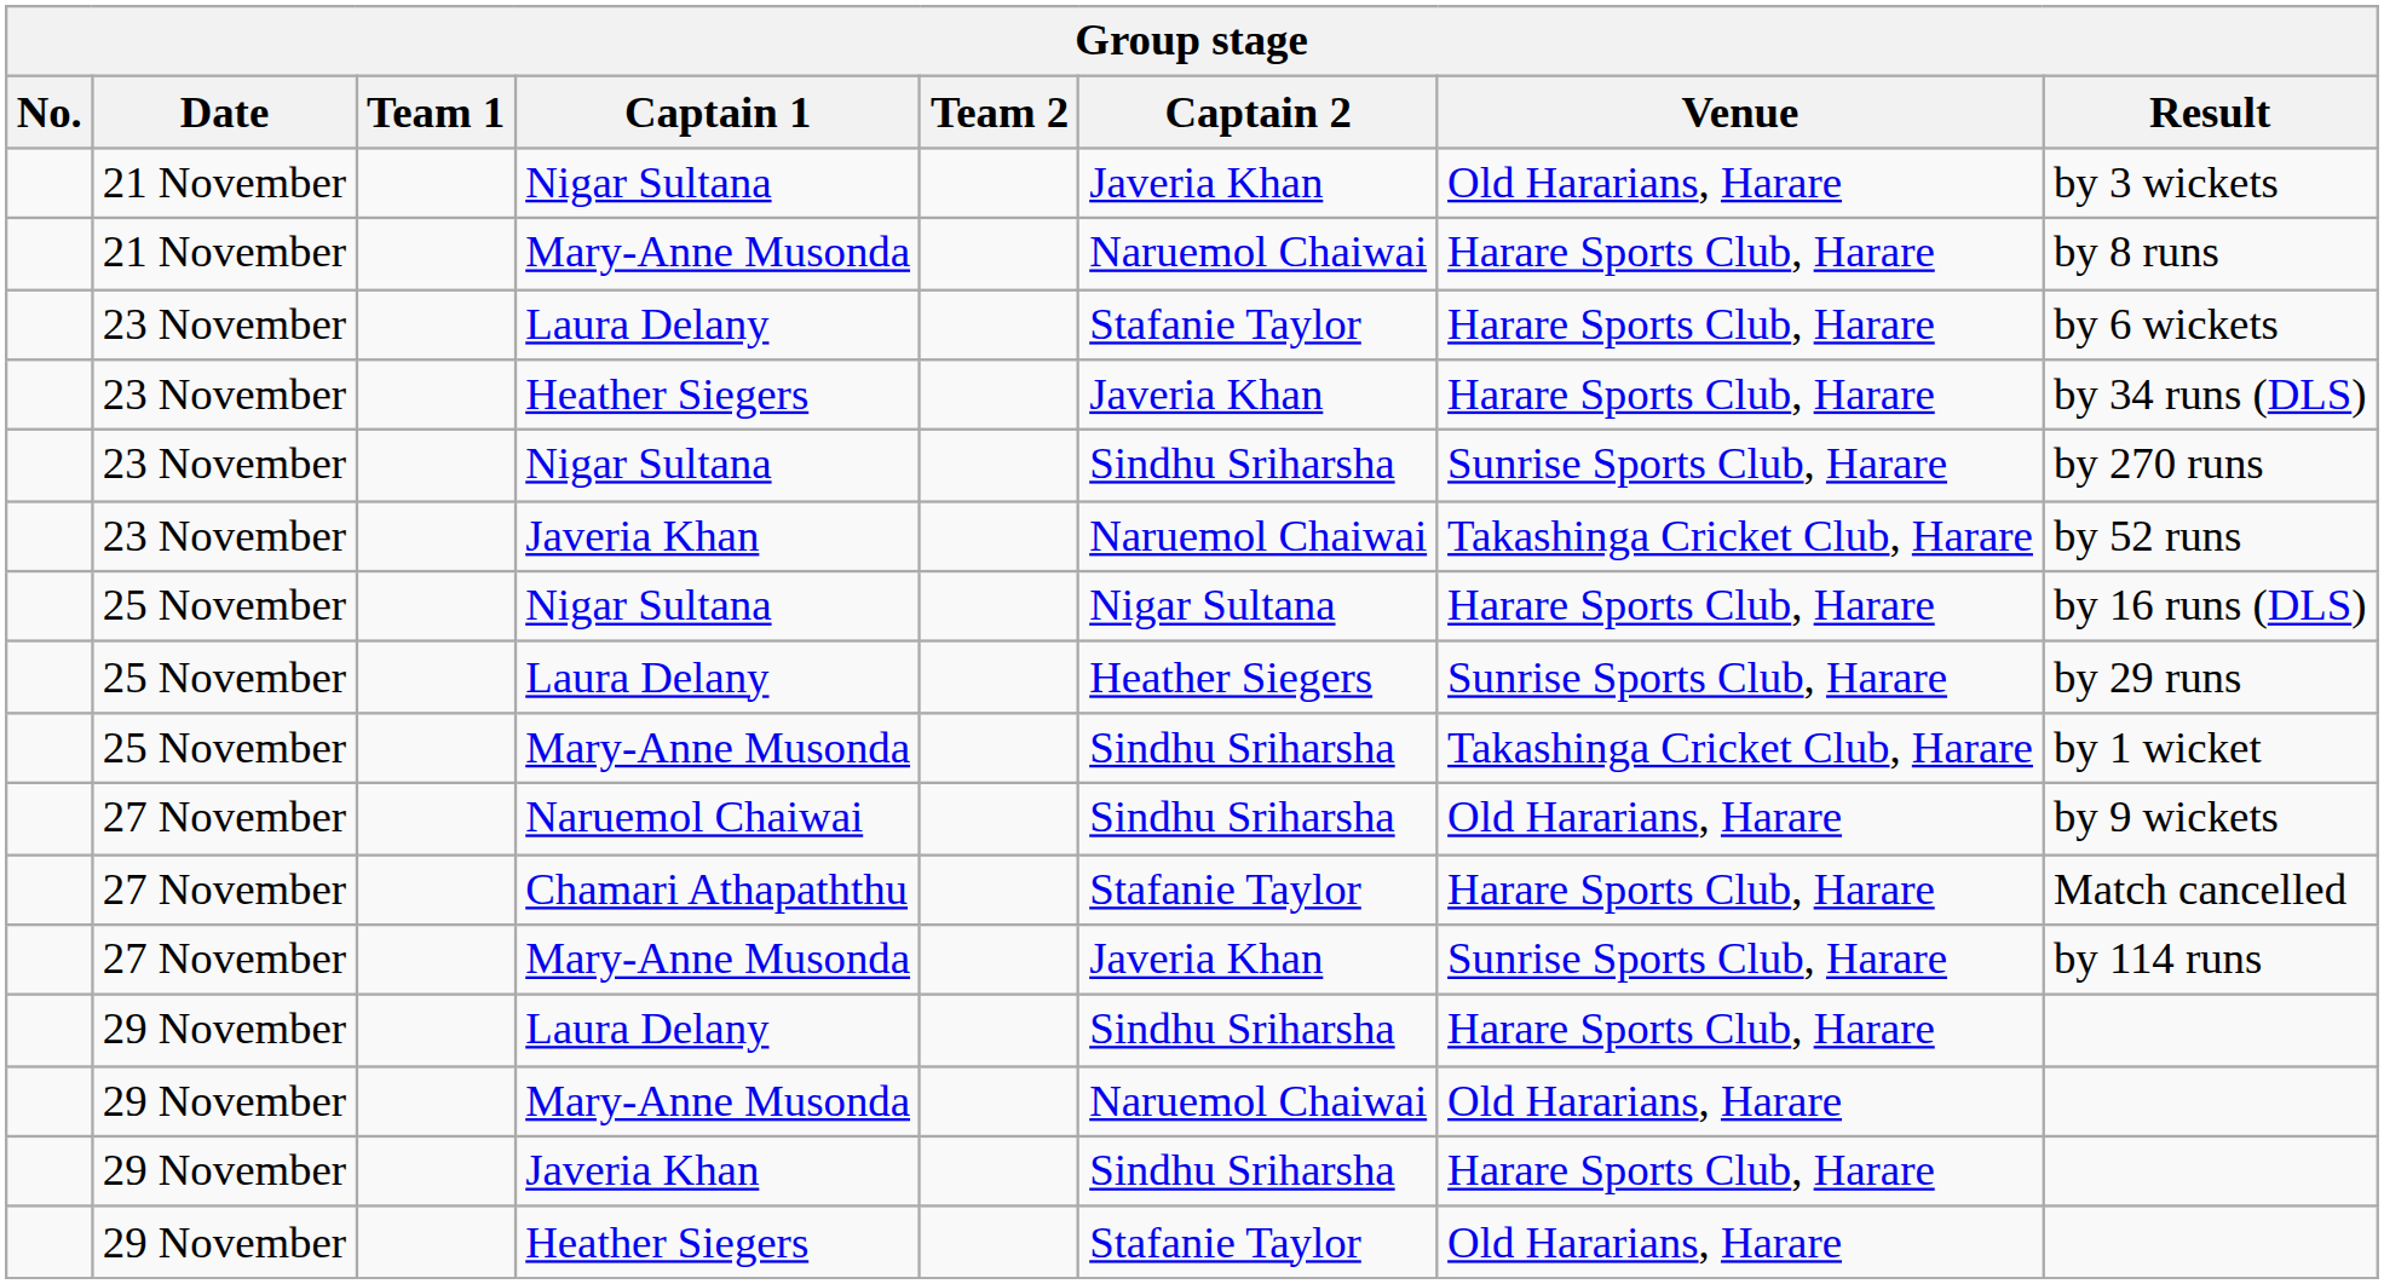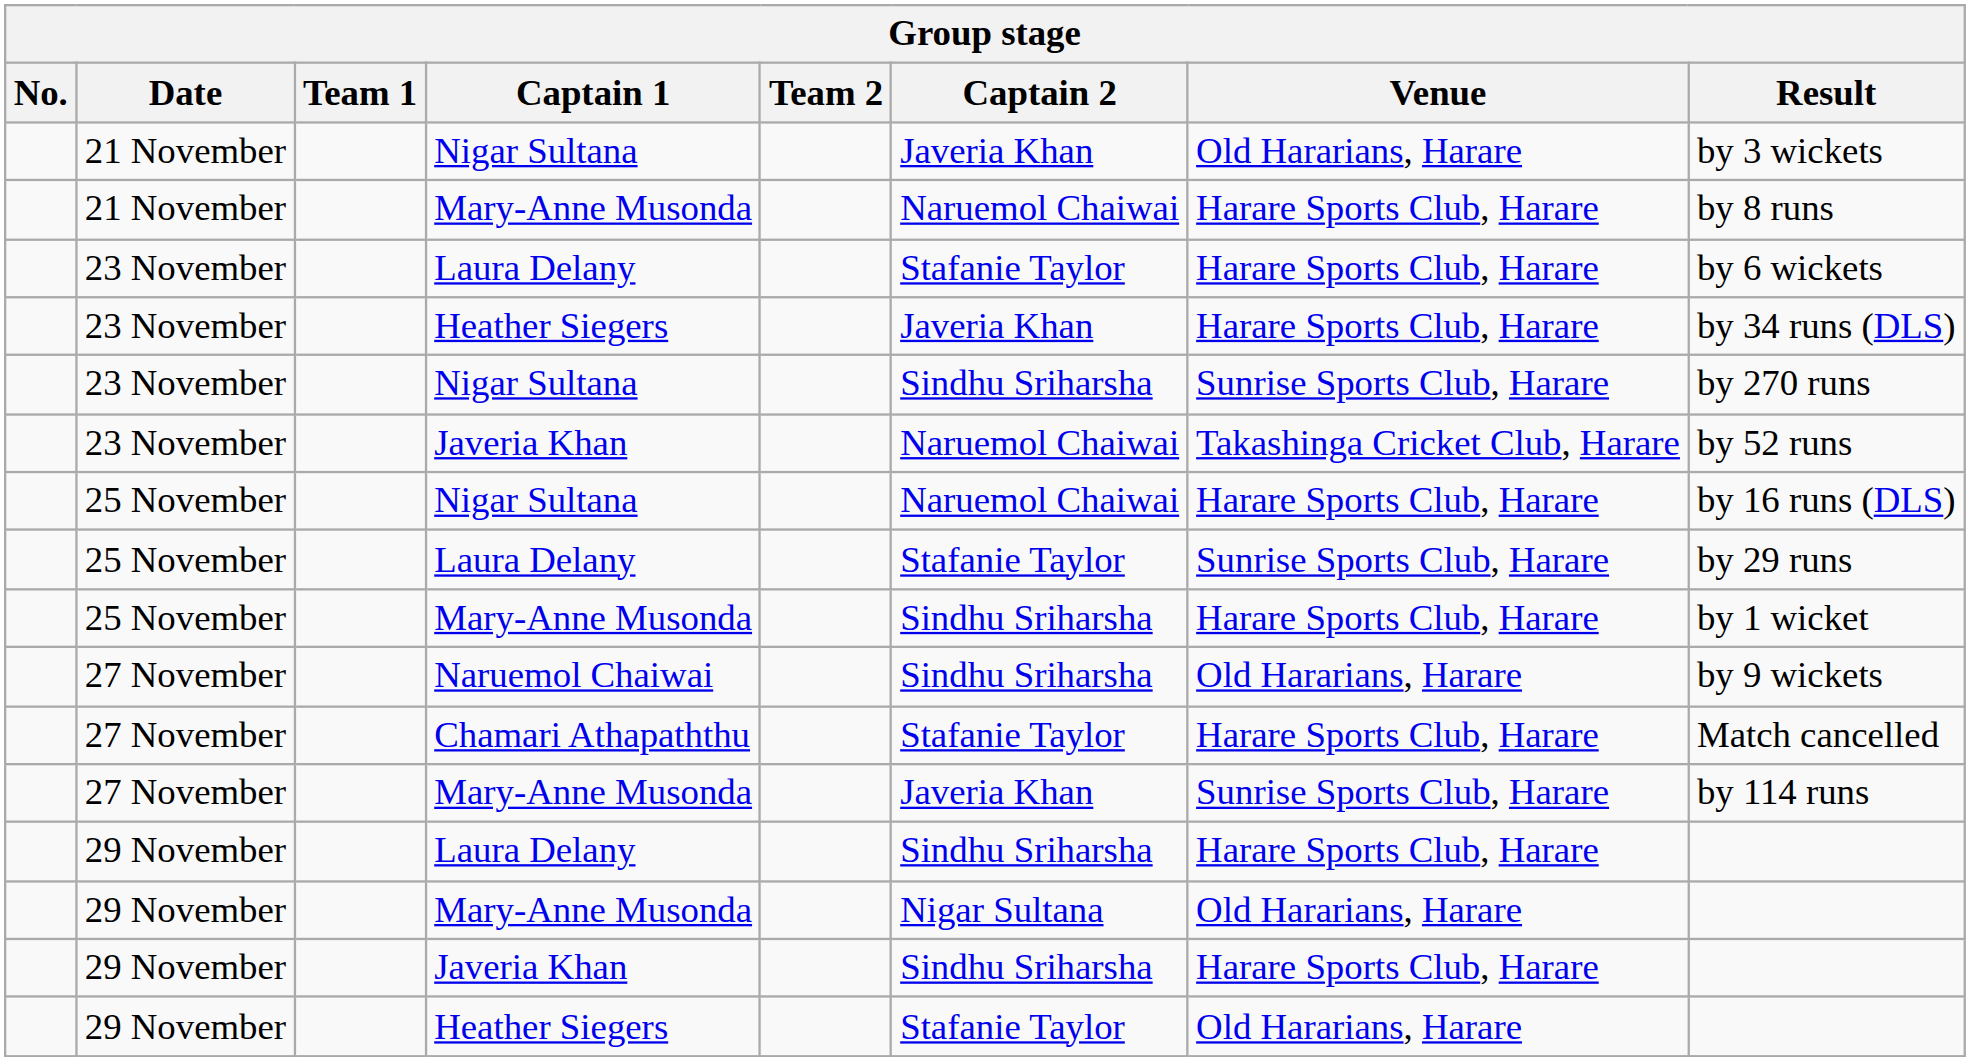 <table class="wikitable">
 <tr>
 <th colspan="9">Group stage</th>
 </tr>
 <tr>
 <th>No.</th>
 <th>Date</th>
 <th>Team 1</th>
 <th>Captain 1</th>
 <th>Team 2</th>
 <th>Captain 2</th>
 <th>Venue</th>
 <th>Result</th>
 </tr>
 <tr>
 <td></td>
 <td>21 November</td>
 <td></td>
 <td><a href='#'>Nigar Sultana</a></td>
 <td></td>
 <td><a href='#'>Javeria Khan</a></td>
 <td><a href='#'>Old Hararians</a>, <a href='#'>Harare</a></td>
 <td> by 3 wickets</td>
 </tr>
 <tr>
 <td></td>
 <td>21 November</td>
 <td></td>
 <td><a href='#'>Mary-Anne Musonda</a></td>
 <td></td>
 <td><a href='#'>Naruemol Chaiwai</a></td>
 <td><a href='#'>Harare Sports Club</a>, <a href='#'>Harare</a></td>
 <td> by 8 runs</td>
 </tr>
 <tr>
 <td></td>
 <td>23 November</td>
 <td></td>
 <td><a href='#'>Laura Delany</a></td>
 <td></td>
 <td><a href='#'>Stafanie Taylor</a></td>
 <td><a href='#'>Harare Sports Club</a>, <a href='#'>Harare</a></td>
 <td> by 6 wickets</td>
 </tr>
 <tr>
 <td></td>
 <td>23 November</td>
 <td></td>
 <td><a href='#'>Heather Siegers</a></td>
 <td></td>
 <td><a href='#'>Javeria Khan</a></td>
 <td><a href='#'>Harare Sports Club</a>, <a href='#'>Harare</a></td>
 <td> by 34 runs (<a href='#'>DLS</a>)</td>
 </tr>
 <tr>
 <td></td>
 <td>23 November</td>
 <td></td>
 <td><a href='#'>Nigar Sultana</a></td>
 <td></td>
 <td><a href='#'>Sindhu Sriharsha</a></td>
 <td><a href='#'>Sunrise Sports Club</a>, <a href='#'>Harare</a></td>
 <td> by 270 runs</td>
 </tr>
 <tr>
 <td></td>
 <td>23 November</td>
 <td></td>
 <td><a href='#'>Javeria Khan</a></td>
 <td></td>
 <td><a href='#'>Naruemol Chaiwai</a></td>
 <td><a href='#'>Takashinga Cricket Club</a>, <a href='#'>Harare</a></td>
 <td> by 52 runs</td>
 </tr>
 <tr>
 <td></td>
 <td>25 November</td>
 <td></td>
 <td><a href='#'>Nigar Sultana</a></td>
 <td></td>
-<td><a href='#'>Nigar Sultana</a></td>
+<td><a href='#'>Naruemol Chaiwai</a></td>
 <td><a href='#'>Harare Sports Club</a>, <a href='#'>Harare</a></td>
 <td> by 16 runs (<a href='#'>DLS</a>)</td>
 </tr>
 <tr>
 <td></td>
 <td>25 November</td>
 <td></td>
 <td><a href='#'>Laura Delany</a></td>
 <td></td>
-<td><a href='#'>Heather Siegers</a></td>
+<td><a href='#'>Stafanie Taylor</a></td>
 <td><a href='#'>Sunrise Sports Club</a>, <a href='#'>Harare</a></td>
 <td> by 29 runs</td>
 </tr>
 <tr>
 <td></td>
 <td>25 November</td>
 <td></td>
 <td><a href='#'>Mary-Anne Musonda</a></td>
 <td></td>
 <td><a href='#'>Sindhu Sriharsha</a></td>
-<td><a href='#'>Takashinga Cricket Club</a>, <a href='#'>Harare</a></td>
+<td><a href='#'>Harare Sports Club</a>, <a href='#'>Harare</a></td>
 <td> by 1 wicket</td>
 </tr>
 <tr>
 <td></td>
 <td>27 November</td>
 <td></td>
 <td><a href='#'>Naruemol Chaiwai</a></td>
 <td></td>
 <td><a href='#'>Sindhu Sriharsha</a></td>
 <td><a href='#'>Old Hararians</a>, <a href='#'>Harare</a></td>
 <td> by 9 wickets</td>
 </tr>
 <tr>
 <td></td>
 <td>27 November</td>
 <td></td>
 <td><a href='#'>Chamari Athapaththu</a></td>
 <td></td>
 <td><a href='#'>Stafanie Taylor</a></td>
 <td><a href='#'>Harare Sports Club</a>, <a href='#'>Harare</a></td>
 <td>Match cancelled</td>
 </tr>
 <tr>
 <td></td>
 <td>27 November</td>
 <td></td>
 <td><a href='#'>Mary-Anne Musonda</a></td>
 <td></td>
 <td><a href='#'>Javeria Khan</a></td>
 <td><a href='#'>Sunrise Sports Club</a>, <a href='#'>Harare</a></td>
 <td> by 114 runs</td>
 </tr>
 <tr>
 <td></td>
 <td>29 November</td>
 <td></td>
 <td><a href='#'>Laura Delany</a></td>
 <td></td>
 <td><a href='#'>Sindhu Sriharsha</a></td>
 <td><a href='#'>Harare Sports Club</a>, <a href='#'>Harare</a></td>
 <td></td>
 </tr>
 <tr>
 <td></td>
 <td>29 November</td>
 <td></td>
 <td><a href='#'>Mary-Anne Musonda</a></td>
 <td></td>
-<td><a href='#'>Naruemol Chaiwai</a></td>
+<td><a href='#'>Nigar Sultana</a></td>
 <td><a href='#'>Old Hararians</a>, <a href='#'>Harare</a></td>
 <td></td>
 </tr>
 <tr>
 <td></td>
 <td>29 November</td>
 <td></td>
 <td><a href='#'>Javeria Khan</a></td>
 <td></td>
 <td><a href='#'>Sindhu Sriharsha</a></td>
 <td><a href='#'>Harare Sports Club</a>, <a href='#'>Harare</a></td>
 <td></td>
 </tr>
 <tr>
 <td></td>
 <td>29 November</td>
 <td></td>
 <td><a href='#'>Heather Siegers</a></td>
 <td></td>
 <td><a href='#'>Stafanie Taylor</a></td>
 <td><a href='#'>Old Hararians</a>, <a href='#'>Harare</a></td>
 <td></td>
 </tr>
 </table>
